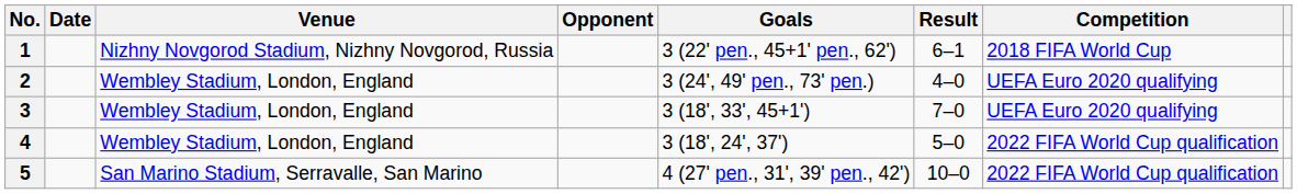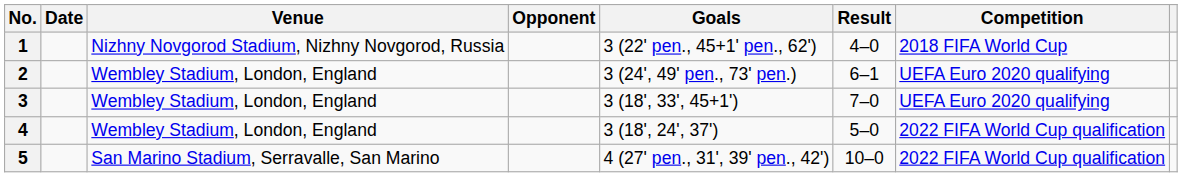 <table class="wikitable plainrowheaders sortable">
 <tr>
 <th scope="col">No.</th>
 <th scope="col">Date</th>
 <th scope="col">Venue</th>
 <th scope="col">Opponent</th>
 <th scope="col">Goals</th>
 <th scope="col">Result</th>
 <th scope="col">Competition</th>
 <th scope="col" class="unsortable"></th>
 </tr>
 <tr>
 <th scope="row" style="text-align: center;">1</th>
 <td></td>
 <td><a href='#'>Nizhny Novgorod Stadium</a>, Nizhny Novgorod, Russia</td>
 <td></td>
 <td>3 (22' <a href='#'>pen</a>., 45+1' <a href='#'>pen</a>., 62')</td>
-<td style="text-align: center;">6–1</td>
+<td style="text-align: center;">4–0</td>
 <td><a href='#'>2018 FIFA World Cup</a></td>
 <td style="text-align: center;"></td>
 </tr>
 <tr>
 <th scope="row" style="text-align: center;">2</th>
 <td></td>
 <td><a href='#'>Wembley Stadium</a>, London, England</td>
 <td></td>
 <td>3 (24', 49' <a href='#'>pen</a>., 73' <a href='#'>pen</a>.)</td>
-<td style="text-align: center;">4–0</td>
+<td style="text-align: center;">6–1</td>
 <td><a href='#'>UEFA Euro 2020 qualifying</a></td>
 <td style="text-align: center;"></td>
 </tr>
 <tr>
 <th scope="row" style="text-align: center;">3</th>
 <td></td>
 <td><a href='#'>Wembley Stadium</a>, London, England</td>
 <td></td>
 <td>3 (18', 33', 45+1')</td>
 <td style="text-align: center;">7–0</td>
 <td><a href='#'>UEFA Euro 2020 qualifying</a></td>
 <td style="text-align: center;"></td>
 </tr>
 <tr>
 <th scope="row" style="text-align: center;">4</th>
 <td></td>
 <td><a href='#'>Wembley Stadium</a>, London, England</td>
 <td></td>
 <td>3 (18', 24', 37')</td>
 <td style="text-align: center;">5–0</td>
 <td><a href='#'>2022 FIFA World Cup qualification</a></td>
 <td style="text-align: center;"></td>
 </tr>
 <tr>
 <th scope="row" style="text-align: center;">5</th>
 <td></td>
 <td><a href='#'>San Marino Stadium</a>, Serravalle, San Marino</td>
 <td></td>
 <td>4 (27' <a href='#'>pen</a>., 31', 39' <a href='#'>pen</a>., 42')</td>
 <td style="text-align: center;">10–0</td>
 <td><a href='#'>2022 FIFA World Cup qualification</a></td>
 <td style="text-align: center;"></td>
 </tr>
 </table>
